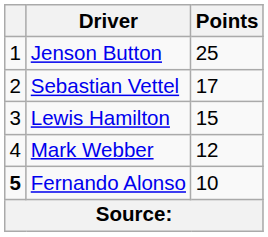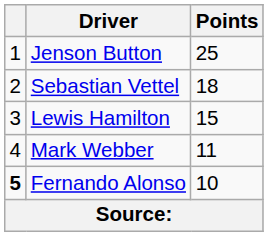 <table class="wikitable" style="font-size: 85%;">
 <tr>
 <th></th>
 <th>Driver</th>
 <th>Points</th>
 </tr>
 <tr>
 <td align="center">1</td>
 <td> <a href='#'>Jenson Button</a></td>
 <td>25</td>
 </tr>
 <tr>
 <td align="center">2</td>
 <td> <a href='#'>Sebastian Vettel</a></td>
-<td>17</td>
+<td>18</td>
 </tr>
 <tr>
 <td align="center">3</td>
 <td> <a href='#'>Lewis Hamilton</a></td>
 <td>15</td>
 </tr>
 <tr>
 <td align="center">4</td>
 <td> <a href='#'>Mark Webber</a></td>
-<td>12</td>
+<td>11</td>
 </tr>
 <tr>
 <td align="center"><strong>5</strong></td>
 <td> <a href='#'>Fernando Alonso</a></td>
 <td>10</td>
 </tr>
 <tr>
 <th colspan=3>Source:</th>
 </tr>
 </table>
